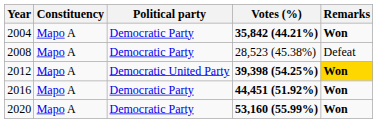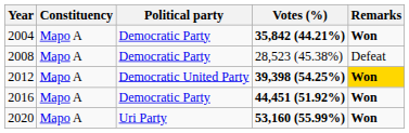 <table class="wikitable">
 <tr>
 <th>Year</th>
 <th>Constituency</th>
 <th>Political party</th>
 <th>Votes (%)</th>
 <th>Remarks</th>
 </tr>
 <tr>
 <td>2004</td>
 <td><a href='#'>Mapo</a> A</td>
 <td><a href='#'>Democratic Party</a></td>
 <td><strong>35,842 (44.21%)</strong></td>
 <td><strong>Won</strong></td>
 </tr>
 <tr>
 <td>2008</td>
 <td><a href='#'>Mapo</a> A</td>
 <td><a href='#'>Democratic Party</a></td>
 <td>28,523 (45.38%)</td>
 <td>Defeat</td>
 </tr>
 <tr>
 <td>2012</td>
 <td><a href='#'>Mapo</a> A</td>
 <td><a href='#'>Democratic United Party</a></td>
 <td><strong>39,398 (54.25%)</strong></td>
 <td style="background: gold;"><strong>Won</strong></td>
 </tr>
 <tr>
 <td>2016</td>
 <td><a href='#'>Mapo</a> A</td>
 <td><a href='#'>Democratic Party</a></td>
 <td><strong>44,451 (51.92%)</strong></td>
 <td><strong>Won</strong></td>
 </tr>
 <tr>
 <td>2020</td>
 <td><a href='#'>Mapo</a> A</td>
-<td><a href='#'>Democratic Party</a></td>
+<td><a href='#'>Uri Party</a></td>
 <td><strong>53,160 (55.99%)</strong></td>
 <td><strong>Won</strong></td>
 </tr>
 </table>
